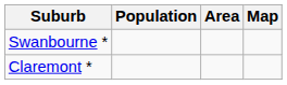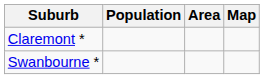 <table class="wikitable sortable">
 <tr>
 <th>Suburb</th>
 <th data-sort-type=number>Population</th>
 <th data-sort-type=number>Area</th>
 <th>Map</th>
 </tr>
 <tr>
+<td><a href='#'>Claremont</a> *</td>
+<td></td>
+<td></td>
+<td></td>
+</tr>
+<tr>
 <td><a href='#'>Swanbourne</a> *</td>
 <td></td>
 <td></td>
 <td></td>
 </tr>
-<tr>
-<td><a href='#'>Claremont</a> *</td>
-<td></td>
-<td></td>
-<td></td>
-</tr>
 </table>
